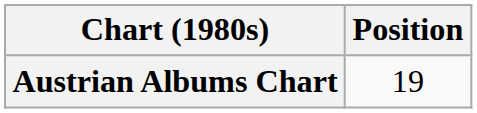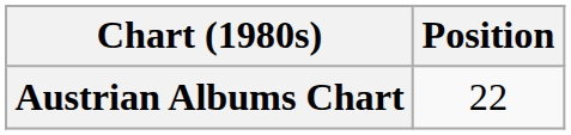 <table class="wikitable plainrowheaders" style="text-align:center;">
 <tr>
 <th scope="col">Chart (1980s)</th>
 <th scope="col">Position</th>
 </tr>
 <tr>
 <th scope="row">Austrian Albums Chart</th>
-<td>19</td>
+<td>22</td>
 </tr>
 </table>
